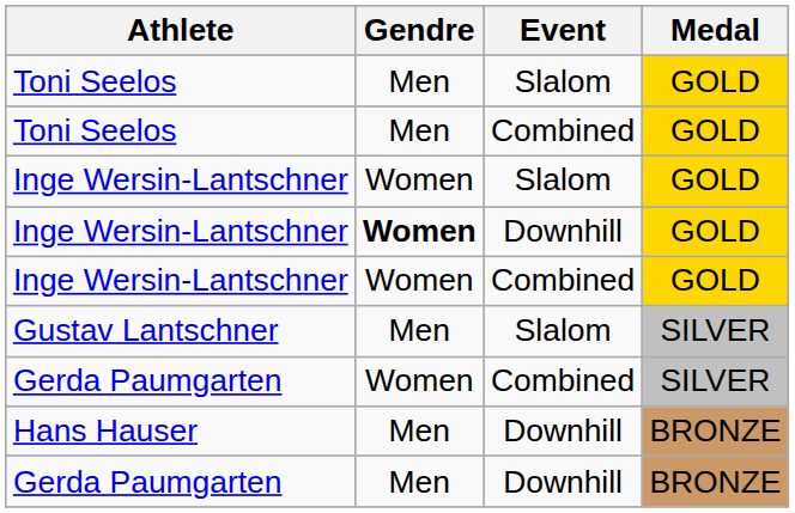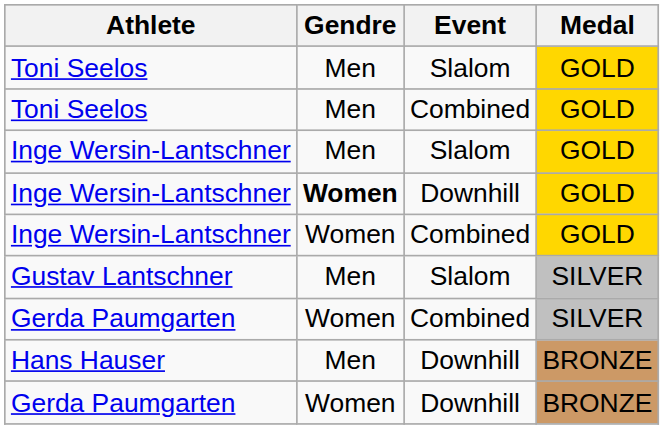 <table class="wikitable" style="width:; font-size:100%; text-align:center;">
 <tr>
 <th>Athlete</th>
 <th>Gendre</th>
 <th>Event</th>
 <th>Medal</th>
 </tr>
 <tr>
 <td align=left><a href='#'>Toni Seelos</a></td>
 <td>Men</td>
 <td>Slalom</td>
 <td bgcolor=gold>GOLD</td>
 </tr>
 <tr>
 <td align=left><a href='#'>Toni Seelos</a></td>
 <td>Men</td>
 <td>Combined</td>
 <td bgcolor=gold>GOLD</td>
 </tr>
 <tr>
 <td align=left><a href='#'>Inge Wersin-Lantschner</a></td>
-<td>Women</td>
+<td>Men</td>
 <td>Slalom</td>
 <td bgcolor=gold>GOLD</td>
 </tr>
 <tr>
 <td align=left><a href='#'>Inge Wersin-Lantschner</a></td>
 <td><strong>Women</strong></td>
 <td>Downhill</td>
 <td bgcolor=gold>GOLD</td>
 </tr>
 <tr>
 <td align=left><a href='#'>Inge Wersin-Lantschner</a></td>
 <td>Women</td>
 <td>Combined</td>
 <td bgcolor=gold>GOLD</td>
 </tr>
 <tr>
 <td align=left><a href='#'>Gustav Lantschner</a></td>
 <td>Men</td>
 <td>Slalom</td>
 <td bgcolor=silver>SILVER</td>
 </tr>
 <tr>
 <td align=left><a href='#'>Gerda Paumgarten</a></td>
 <td>Women</td>
 <td>Combined</td>
 <td bgcolor=silver>SILVER</td>
 </tr>
 <tr>
 <td align=left><a href='#'>Hans Hauser</a></td>
 <td>Men</td>
 <td>Downhill</td>
 <td bgcolor=cc9966>BRONZE</td>
 </tr>
 <tr>
 <td align=left><a href='#'>Gerda Paumgarten</a></td>
-<td>Men</td>
+<td>Women</td>
 <td>Downhill</td>
 <td bgcolor=cc9966>BRONZE</td>
 </tr>
 </table>
